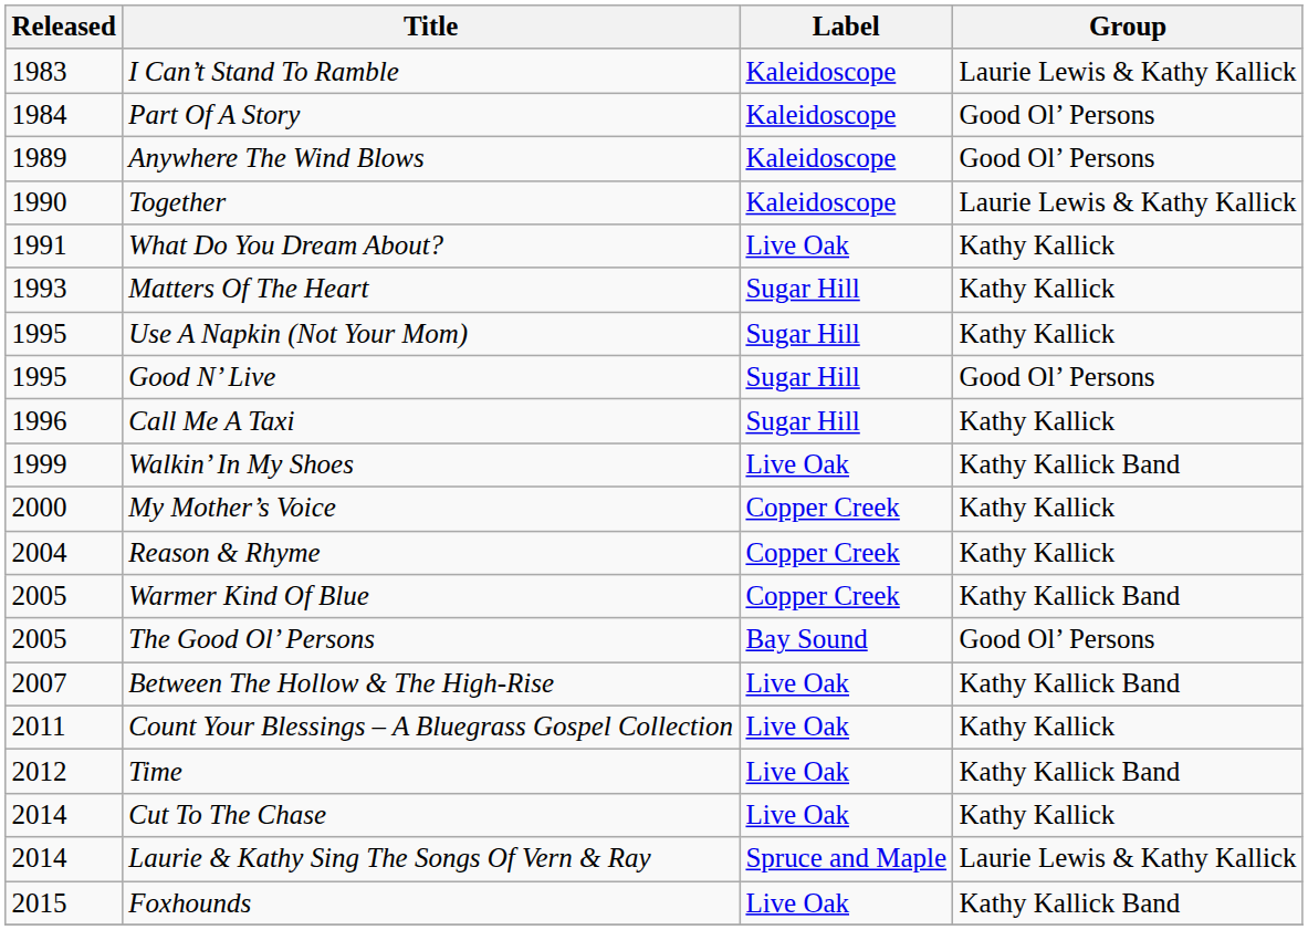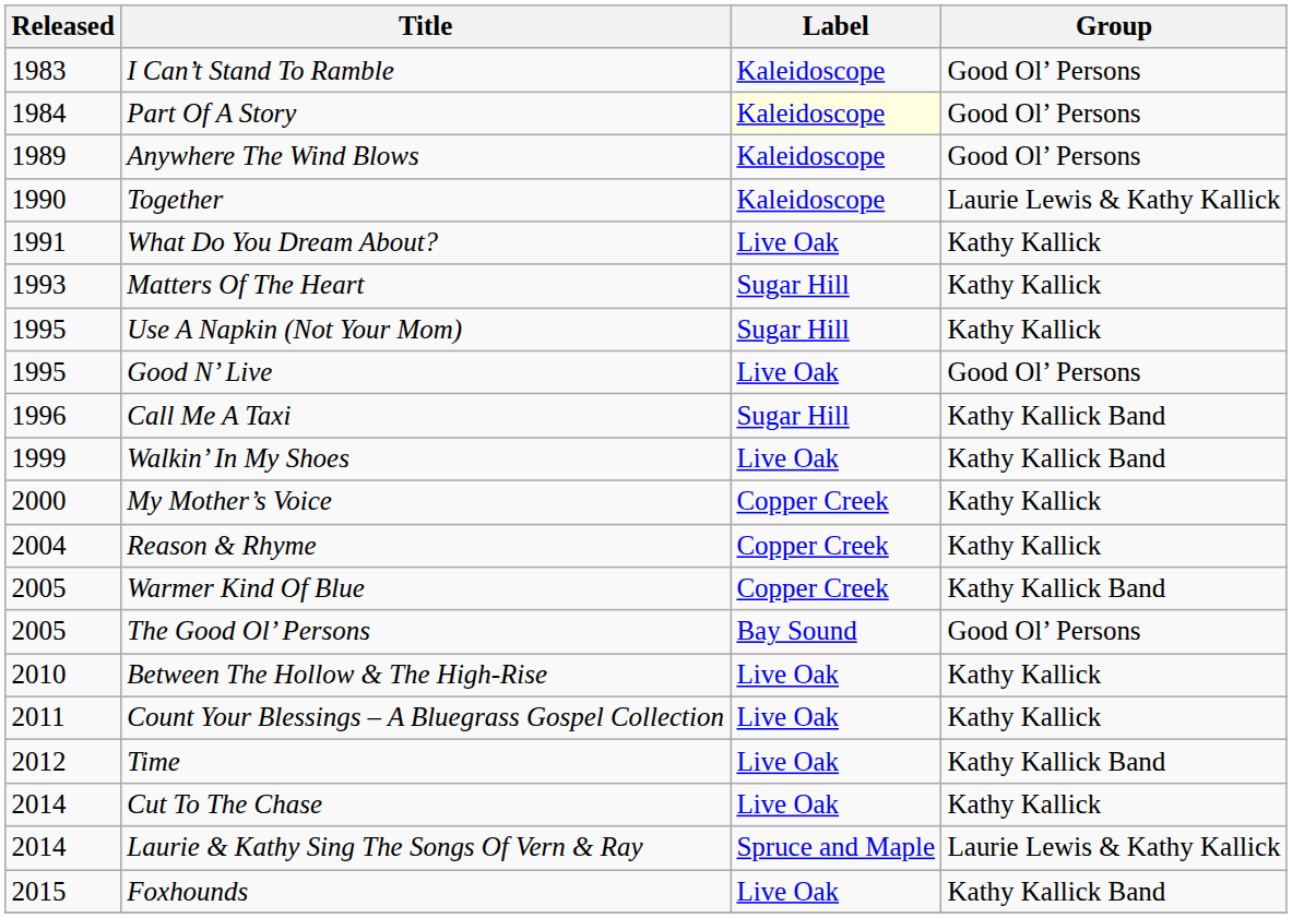 <table class="wikitable sortable">
 <tr>
 <th>Released</th>
 <th>Title</th>
 <th>Label</th>
 <th>Group</th>
 </tr>
 <tr>
 <td>1983</td>
 <td><em>I Can’t Stand To Ramble</em></td>
 <td><a href='#'>Kaleidoscope</a></td>
-<td>Laurie Lewis & Kathy Kallick</td>
+<td>Good Ol’ Persons</td>
 </tr>
 <tr>
 <td>1984</td>
 <td><em>Part Of A Story</em></td>
-<td><a href='#'>Kaleidoscope</a></td>
+<td style="background: lightyellow;"><a href='#'>Kaleidoscope</a></td>
 <td>Good Ol’ Persons</td>
 </tr>
 <tr>
 <td>1989</td>
 <td><em>Anywhere The Wind Blows</em></td>
 <td><a href='#'>Kaleidoscope</a></td>
 <td>Good Ol’ Persons</td>
 </tr>
 <tr>
 <td>1990</td>
 <td><em>Together</em></td>
 <td><a href='#'>Kaleidoscope</a></td>
 <td>Laurie Lewis & Kathy Kallick</td>
 </tr>
 <tr>
 <td>1991</td>
 <td><em>What Do You Dream About?</em></td>
 <td><a href='#'>Live Oak</a></td>
 <td>Kathy Kallick</td>
 </tr>
 <tr>
 <td>1993</td>
 <td><em>Matters Of The Heart</em></td>
 <td><a href='#'>Sugar Hill</a></td>
 <td>Kathy Kallick</td>
 </tr>
 <tr>
 <td>1995</td>
 <td><em>Use A Napkin (Not Your Mom)</em></td>
 <td><a href='#'>Sugar Hill</a></td>
 <td>Kathy Kallick</td>
 </tr>
 <tr>
 <td>1995</td>
 <td><em>Good N’ Live</em></td>
-<td><a href='#'>Sugar Hill</a></td>
+<td><a href='#'>Live Oak</a></td>
 <td>Good Ol’ Persons</td>
 </tr>
 <tr>
 <td>1996</td>
 <td><em>Call Me A Taxi</em></td>
 <td><a href='#'>Sugar Hill</a></td>
-<td>Kathy Kallick</td>
+<td>Kathy Kallick Band</td>
 </tr>
 <tr>
 <td>1999</td>
 <td><em>Walkin’ In My Shoes</em></td>
 <td><a href='#'>Live Oak</a></td>
 <td>Kathy Kallick Band</td>
 </tr>
 <tr>
 <td>2000</td>
 <td><em>My Mother’s Voice</em></td>
 <td><a href='#'>Copper Creek</a></td>
 <td>Kathy Kallick</td>
 </tr>
 <tr>
 <td>2004</td>
 <td><em>Reason & Rhyme</em></td>
 <td><a href='#'>Copper Creek</a></td>
 <td>Kathy Kallick</td>
 </tr>
 <tr>
 <td>2005</td>
 <td><em>Warmer Kind Of Blue</em></td>
 <td><a href='#'>Copper Creek</a></td>
 <td>Kathy Kallick Band</td>
 </tr>
 <tr>
 <td>2005</td>
 <td><em>The Good Ol’ Persons</em></td>
 <td><a href='#'>Bay Sound</a></td>
 <td>Good Ol’ Persons</td>
 </tr>
 <tr>
-<td>2007</td>
+<td>2010</td>
 <td><em>Between The Hollow & The High-Rise</em></td>
 <td><a href='#'>Live Oak</a></td>
-<td>Kathy Kallick Band</td>
+<td>Kathy Kallick</td>
 </tr>
 <tr>
 <td>2011</td>
 <td><em>Count Your Blessings – A Bluegrass Gospel Collection</em></td>
 <td><a href='#'>Live Oak</a></td>
 <td>Kathy Kallick</td>
 </tr>
 <tr>
 <td>2012</td>
 <td><em>Time</em></td>
 <td><a href='#'>Live Oak</a></td>
 <td>Kathy Kallick Band</td>
 </tr>
 <tr>
 <td>2014</td>
 <td><em>Cut To The Chase</em></td>
 <td><a href='#'>Live Oak</a></td>
 <td>Kathy Kallick</td>
 </tr>
 <tr>
 <td>2014</td>
 <td><em>Laurie & Kathy Sing The Songs Of Vern & Ray</em></td>
 <td><a href='#'>Spruce and Maple</a></td>
 <td>Laurie Lewis & Kathy Kallick</td>
 </tr>
 <tr>
 <td>2015</td>
 <td><em>Foxhounds</em></td>
 <td><a href='#'>Live Oak</a></td>
 <td>Kathy Kallick Band</td>
 </tr>
 <tr>
 </tr>
 </table>
